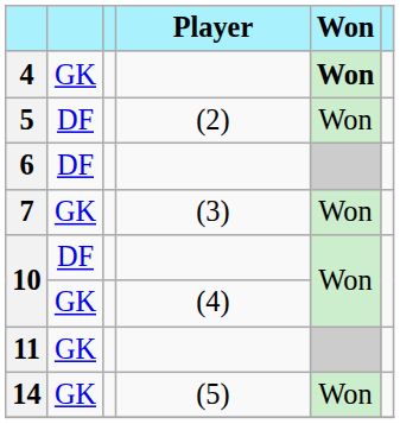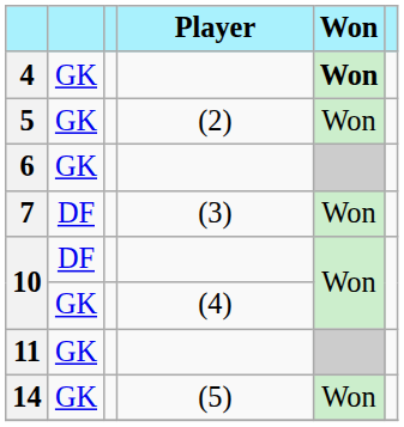 <table class="wikitable sortable" style="text-align:center;">
 <tr>
 <th style="background:#A9F1FD; color:#000;" scope="col"></th>
 <th style="background:#A9F1FD; color:#000;" scope="col"></th>
 <th style="background:#A9F1FD; color:#000;" scope="col"></th>
 <th style="background:#A9F1FD; color:#000; width:100px;" scope="col">Player</th>
 <th style="background:#A9F1FD; color:#000;" scope="col">Won</th>
 <th style="background:#A9F1FD; color:#000;" scope="col"></th>
 </tr>
 <tr>
 <th scope="row">4</th>
 <td><a href='#'>GK</a></td>
 <td></td>
 <td></td>
 <td style="background:#cec;"><strong>Won</strong></td>
 <td></td>
 </tr>
 <tr>
 <th scope="row">5</th>
-<td><a href='#'>DF</a></td>
+<td><a href='#'>GK</a></td>
 <td></td>
 <td> (2)</td>
 <td style="background:#cec;">Won</td>
 <td></td>
 </tr>
 <tr>
 <th scope="row">6</th>
-<td><a href='#'>DF</a></td>
+<td><a href='#'>GK</a></td>
 <td></td>
 <td></td>
 <td style="background:#ccc;"></td>
 <td></td>
 </tr>
 <tr>
 <th scope="row">7</th>
-<td><a href='#'>GK</a></td>
+<td><a href='#'>DF</a></td>
 <td></td>
 <td> (3)</td>
 <td style="background:#cec;">Won</td>
 <td></td>
 </tr>
 <tr>
 <th rowspan=2 scope="row">10</th>
 <td><a href='#'>DF</a></td>
 <td></td>
 <td></td>
 <td rowspan=2 style="background:#cec;">Won</td>
 <td rowspan=2></td>
 </tr>
 <tr>
 <td><a href='#'>GK</a></td>
 <td></td>
 <td> (4)</td>
 </tr>
 <tr>
 <th scope="row">11</th>
 <td><a href='#'>GK</a></td>
 <td></td>
 <td></td>
 <td style="background:#ccc;"></td>
 <td></td>
 </tr>
 <tr>
 <th scope="row">14</th>
 <td><a href='#'>GK</a></td>
 <td></td>
 <td> (5)</td>
 <td style="background:#cec;">Won</td>
 <td></td>
 </tr>
 <tr>
 </tr>
 </table>
